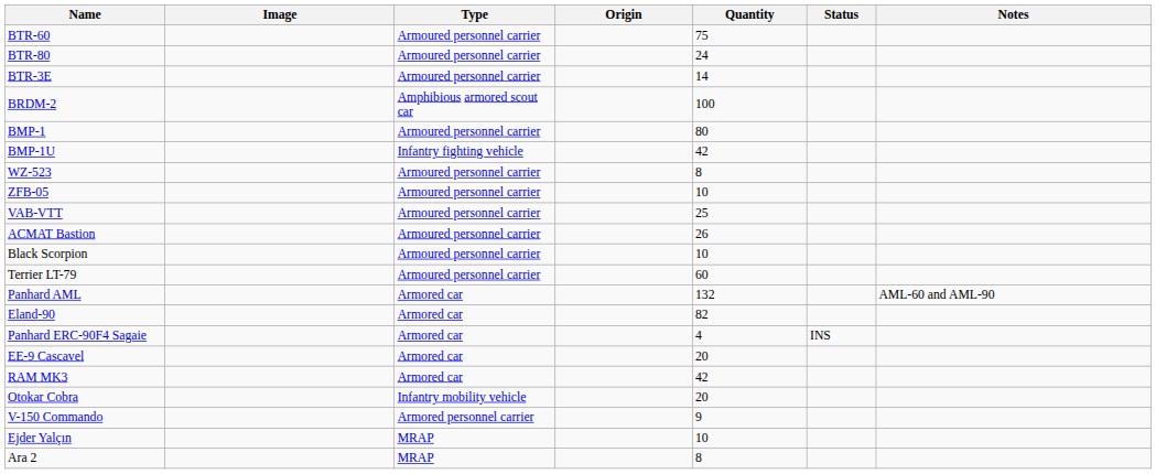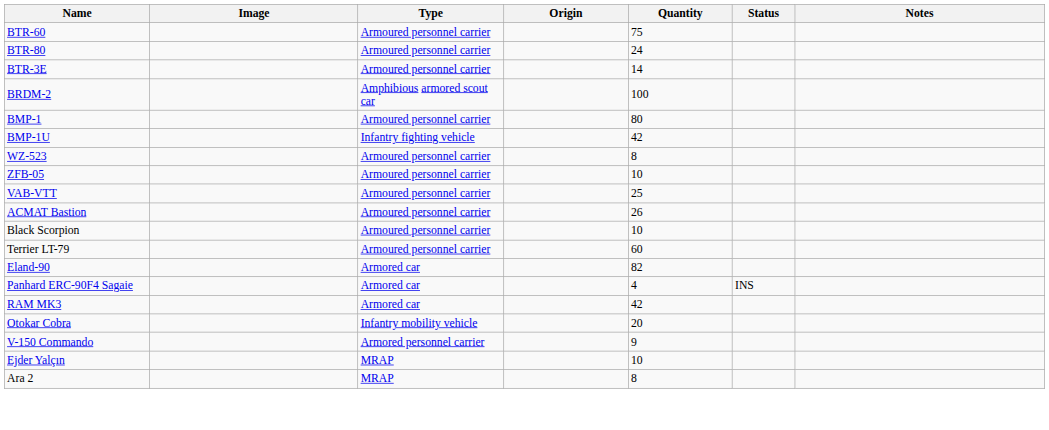 <table class="wikitable" style="width:90%;">
 <tr>
 <th width=14%>Name</th>
 <th width=20%>Image</th>
 <th width=14%>Type</th>
 <th width=12%>Origin</th>
 <th width=10%>Quantity</th>
 <th width=06%>Status</th>
 <th width=24%>Notes</th>
 </tr>
 <tr>
 <td><a href='#'>BTR-60</a></td>
 <td></td>
 <td><a href='#'>Armoured personnel carrier</a></td>
 <td></td>
 <td>75</td>
 <td></td>
 <td></td>
 </tr>
 <tr>
 <td><a href='#'>BTR-80</a></td>
 <td></td>
 <td><a href='#'>Armoured personnel carrier</a></td>
 <td></td>
 <td>24</td>
 <td></td>
 <td></td>
 </tr>
 <tr>
 <td><a href='#'>BTR-3E</a></td>
 <td></td>
 <td><a href='#'>Armoured personnel carrier</a></td>
 <td></td>
 <td>14</td>
 <td></td>
 <td></td>
 </tr>
 <tr>
 <td><a href='#'>BRDM-2</a></td>
 <td></td>
 <td><a href='#'>Amphibious</a> <a href='#'>armored scout car</a></td>
 <td></td>
 <td>100</td>
 <td></td>
 <td></td>
 </tr>
 <tr>
 <td><a href='#'>BMP-1</a></td>
 <td></td>
 <td><a href='#'>Armoured personnel carrier</a></td>
 <td></td>
 <td>80</td>
 <td></td>
 <td></td>
 </tr>
 <tr>
 <td><a href='#'>BMP-1U</a></td>
 <td></td>
 <td><a href='#'>Infantry fighting vehicle</a></td>
 <td></td>
 <td>42</td>
 <td></td>
 <td></td>
 </tr>
 <tr>
 <td><a href='#'>WZ-523</a></td>
 <td></td>
 <td><a href='#'>Armoured personnel carrier</a></td>
 <td></td>
 <td>8</td>
 <td></td>
 <td></td>
 </tr>
 <tr>
 <td><a href='#'>ZFB-05</a></td>
 <td></td>
 <td><a href='#'>Armoured personnel carrier</a></td>
 <td></td>
 <td>10</td>
 <td></td>
 <td></td>
 </tr>
 <tr>
 <td><a href='#'>VAB-VTT</a></td>
 <td></td>
 <td><a href='#'>Armoured personnel carrier</a></td>
 <td></td>
 <td>25</td>
 <td></td>
 <td></td>
 </tr>
 <tr>
 <td><a href='#'>ACMAT Bastion</a></td>
 <td></td>
 <td><a href='#'>Armoured personnel carrier</a></td>
 <td></td>
 <td>26</td>
 <td></td>
 <td></td>
 </tr>
 <tr>
 <td>Black Scorpion </td>
 <td></td>
 <td><a href='#'>Armoured personnel carrier</a></td>
 <td></td>
 <td>10</td>
 <td></td>
 <td></td>
 </tr>
 <tr>
 <td>Terrier LT-79 </td>
 <td></td>
 <td><a href='#'>Armoured personnel carrier</a></td>
 <td></td>
 <td>60</td>
 <td></td>
 <td></td>
 </tr>
 <tr>
-<td><a href='#'>Panhard AML</a></td>
-<td></td>
-<td><a href='#'>Armored car</a></td>
-<td></td>
-<td>132</td>
-<td></td>
-<td>AML-60 and AML-90</td>
-</tr>
-<tr>
 <td><a href='#'>Eland-90</a></td>
 <td></td>
 <td><a href='#'>Armored car</a></td>
 <td></td>
 <td>82</td>
 <td></td>
 <td></td>
 </tr>
 <tr>
 <td><a href='#'>Panhard ERC-90F4 Sagaie</a></td>
 <td></td>
 <td><a href='#'>Armored car</a></td>
 <td></td>
 <td>4</td>
 <td>INS</td>
-<td></td>
-</tr>
-<tr>
-<td><a href='#'>EE-9 Cascavel</a></td>
-<td></td>
-<td><a href='#'>Armored car</a></td>
-<td></td>
-<td>20</td>
-<td></td>
 <td></td>
 </tr>
 <tr>
 <td><a href='#'>RAM MK3</a></td>
 <td></td>
 <td><a href='#'>Armored car</a></td>
 <td></td>
 <td>42</td>
 <td></td>
 <td></td>
 </tr>
 <tr>
 <td><a href='#'>Otokar Cobra</a></td>
 <td></td>
 <td><a href='#'>Infantry mobility vehicle</a></td>
 <td></td>
 <td>20</td>
 <td></td>
 <td></td>
 </tr>
 <tr>
 <td><a href='#'>V-150 Commando</a></td>
 <td></td>
 <td><a href='#'>Armored personnel carrier</a></td>
 <td></td>
 <td>9</td>
 <td></td>
 <td></td>
 </tr>
 <tr>
 <td><a href='#'>Ejder Yalçın</a></td>
 <td></td>
 <td><a href='#'>MRAP</a></td>
 <td></td>
 <td>10</td>
 <td></td>
 <td></td>
 </tr>
 <tr>
 <td>Ara 2</td>
 <td></td>
 <td><a href='#'>MRAP</a></td>
 <td></td>
 <td>8</td>
 <td></td>
 <td></td>
 </tr>
 </table>
